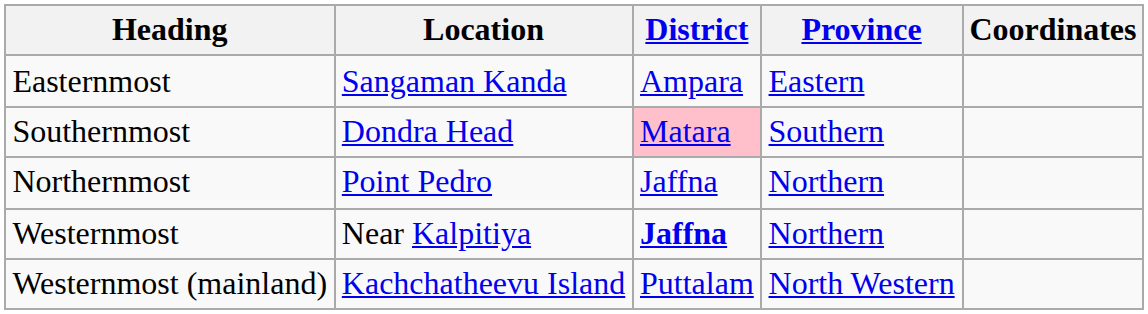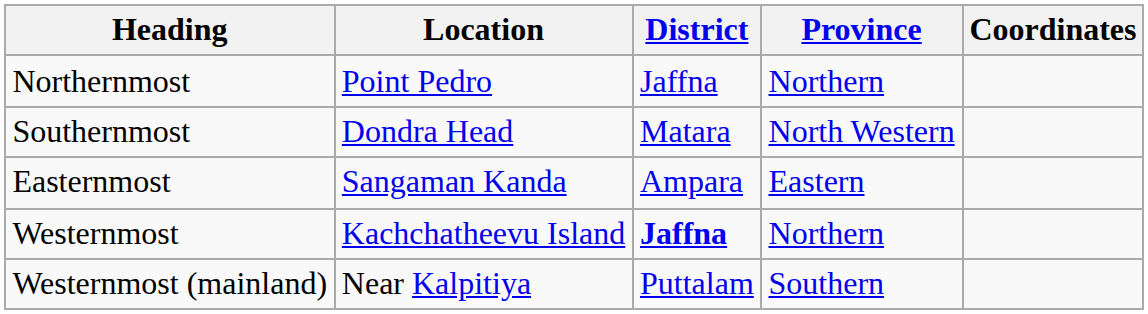 <table class="wikitable sortable static-row-numbers static-row-header-text">
 <tr>
 <th>Heading</th>
 <th>Location</th>
 <th><a href='#'>District</a></th>
 <th><a href='#'>Province</a></th>
 <th class="unsortable">Coordinates</th>
 </tr>
 <tr>
+<td>Northernmost</td>
+<td><a href='#'>Point Pedro</a></td>
+<td><a href='#'>Jaffna</a></td>
+<td><a href='#'>Northern</a></td>
+<td></td>
+</tr>
+<tr>
+<td>Southernmost</td>
+<td><a href='#'>Dondra Head</a></td>
+<td><a href='#'>Matara</a></td>
+<td><a href='#'>North Western</a></td>
+<td></td>
+</tr>
+<tr>
 <td>Easternmost</td>
 <td><a href='#'>Sangaman Kanda</a></td>
 <td><a href='#'>Ampara</a></td>
 <td><a href='#'>Eastern</a></td>
 <td></td>
 </tr>
 <tr>
-<td>Southernmost</td>
-<td><a href='#'>Dondra Head</a></td>
-<td style="background: pink;"><a href='#'>Matara</a></td>
-<td><a href='#'>Southern</a></td>
-<td></td>
-</tr>
-<tr>
-<td>Northernmost</td>
-<td><a href='#'>Point Pedro</a></td>
-<td><a href='#'>Jaffna</a></td>
-<td><a href='#'>Northern</a></td>
-<td></td>
-</tr>
-<tr>
 <td>Westernmost</td>
-<td>Near <a href='#'>Kalpitiya</a></td>
+<td><a href='#'>Kachchatheevu Island</a></td>
 <td><strong><a href='#'>Jaffna</a></strong></td>
 <td><a href='#'>Northern</a></td>
 <td></td>
 </tr>
 <tr>
 <td>Westernmost (mainland)</td>
-<td><a href='#'>Kachchatheevu Island</a></td>
+<td>Near <a href='#'>Kalpitiya</a></td>
 <td><a href='#'>Puttalam</a></td>
-<td><a href='#'>North Western</a></td>
+<td><a href='#'>Southern</a></td>
 <td></td>
 </tr>
 </table>
